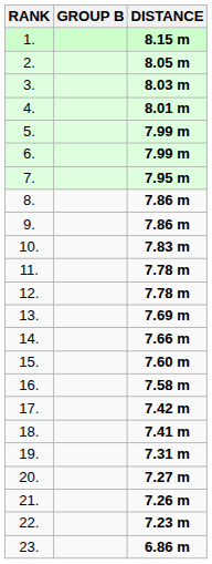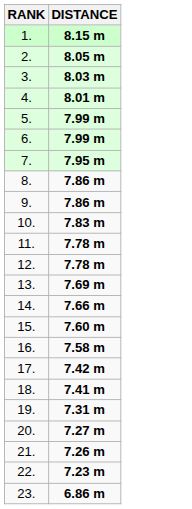 <table class="wikitable">
 <tr>
 <th>RANK</th>
-<th>GROUP B</th>
 <th>DISTANCE</th>
 </tr>
 <tr style="background:#ccffcc;">
 <td align="center">1.</td>
-<td></td>
 <td align="center"><strong>8.15 m</strong></td>
 </tr>
 <tr style="background:#ddffdd;">
 <td align="center">2.</td>
-<td></td>
 <td align="center"><strong>8.05 m</strong></td>
 </tr>
 <tr style="background:#ddffdd;">
 <td align="center">3.</td>
-<td></td>
 <td align="center"><strong>8.03 m</strong></td>
 </tr>
 <tr style="background:#ddffdd;">
 <td align="center">4.</td>
-<td></td>
 <td align="center"><strong>8.01 m</strong></td>
 </tr>
 <tr style="background:#ddffdd;">
 <td align="center">5.</td>
-<td></td>
 <td align="center"><strong>7.99 m</strong></td>
 </tr>
 <tr style="background:#ddffdd;">
 <td align="center">6.</td>
-<td></td>
 <td align="center"><strong>7.99 m</strong></td>
 </tr>
 <tr style="background:#ddffdd;">
 <td align="center">7.</td>
-<td></td>
 <td align="center"><strong>7.95 m</strong></td>
 </tr>
 <tr>
 <td align="center">8.</td>
-<td></td>
 <td align="center"><strong>7.86 m</strong></td>
 </tr>
 <tr>
 <td align="center">9.</td>
-<td></td>
 <td align="center"><strong>7.86 m</strong></td>
 </tr>
 <tr>
 <td align="center">10.</td>
-<td></td>
 <td align="center"><strong>7.83 m</strong></td>
 </tr>
 <tr>
 <td align="center">11.</td>
-<td></td>
 <td align="center"><strong>7.78 m</strong></td>
 </tr>
 <tr>
 <td align="center">12.</td>
-<td></td>
 <td align="center"><strong>7.78 m</strong></td>
 </tr>
 <tr>
 <td align="center">13.</td>
-<td></td>
 <td align="center"><strong>7.69 m</strong></td>
 </tr>
 <tr>
 <td align="center">14.</td>
-<td></td>
 <td align="center"><strong>7.66 m</strong></td>
 </tr>
 <tr>
 <td align="center">15.</td>
-<td></td>
 <td align="center"><strong>7.60 m</strong></td>
 </tr>
 <tr>
 <td align="center">16.</td>
-<td></td>
 <td align="center"><strong>7.58 m</strong></td>
 </tr>
 <tr>
 <td align="center">17.</td>
-<td></td>
 <td align="center"><strong>7.42 m</strong></td>
 </tr>
 <tr>
 <td align="center">18.</td>
-<td></td>
 <td align="center"><strong>7.41 m</strong></td>
 </tr>
 <tr>
 <td align="center">19.</td>
-<td></td>
 <td align="center"><strong>7.31 m</strong></td>
 </tr>
 <tr>
 <td align="center">20.</td>
-<td></td>
 <td align="center"><strong>7.27 m</strong></td>
 </tr>
 <tr>
 <td align="center">21.</td>
-<td></td>
 <td align="center"><strong>7.26 m</strong></td>
 </tr>
 <tr>
 <td align="center">22.</td>
-<td></td>
 <td align="center"><strong>7.23 m</strong></td>
 </tr>
 <tr>
 <td align="center">23.</td>
-<td></td>
 <td align="center"><strong>6.86 m</strong></td>
 </tr>
 </table>
